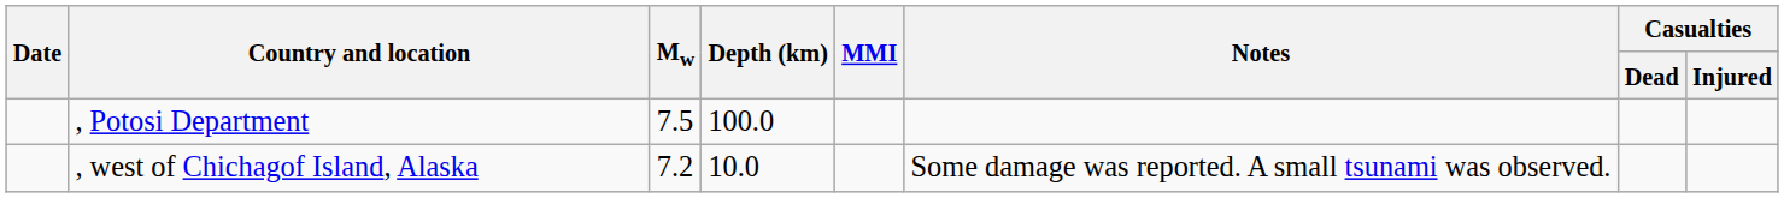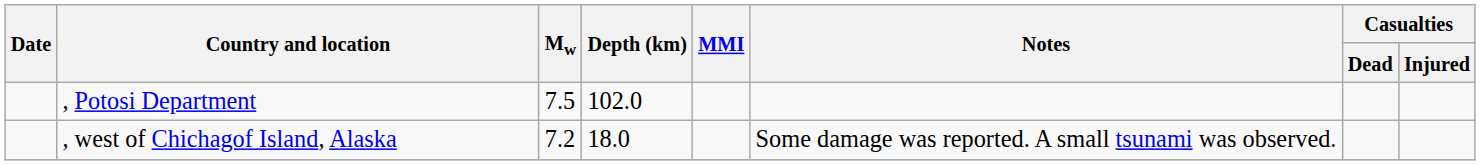 <table class="wikitable sortable sort-under" style="border:1px black; margin-left:1em;">
 <tr>
 <th rowspan="2"><small>Date</small></th>
 <th rowspan="2" style="width: 310px"><small>Country and location</small></th>
 <th rowspan="2"><small>M<sub>w</sub></small></th>
 <th rowspan="2"><small>Depth (km)</small></th>
 <th rowspan="2"><small><a href='#'>MMI</a></small></th>
 <th rowspan="2" class="unsortable"><small>Notes</small></th>
 <th colspan="2"><small>Casualties</small></th>
 </tr>
 <tr>
 <th><small>Dead</small></th>
 <th><small>Injured</small></th>
 </tr>
 <tr>
 <td></td>
 <td>, <a href='#'>Potosi Department</a></td>
 <td>7.5</td>
-<td>100.0</td>
+<td>102.0</td>
 <td></td>
 <td></td>
 <td></td>
 <td></td>
 </tr>
 <tr>
 <td></td>
 <td>, west of <a href='#'>Chichagof Island</a>, <a href='#'>Alaska</a></td>
 <td>7.2</td>
-<td>10.0</td>
+<td>18.0</td>
 <td></td>
 <td>Some damage was reported. A small <a href='#'>tsunami</a> was observed.</td>
 <td></td>
 <td></td>
 </tr>
 </table>
